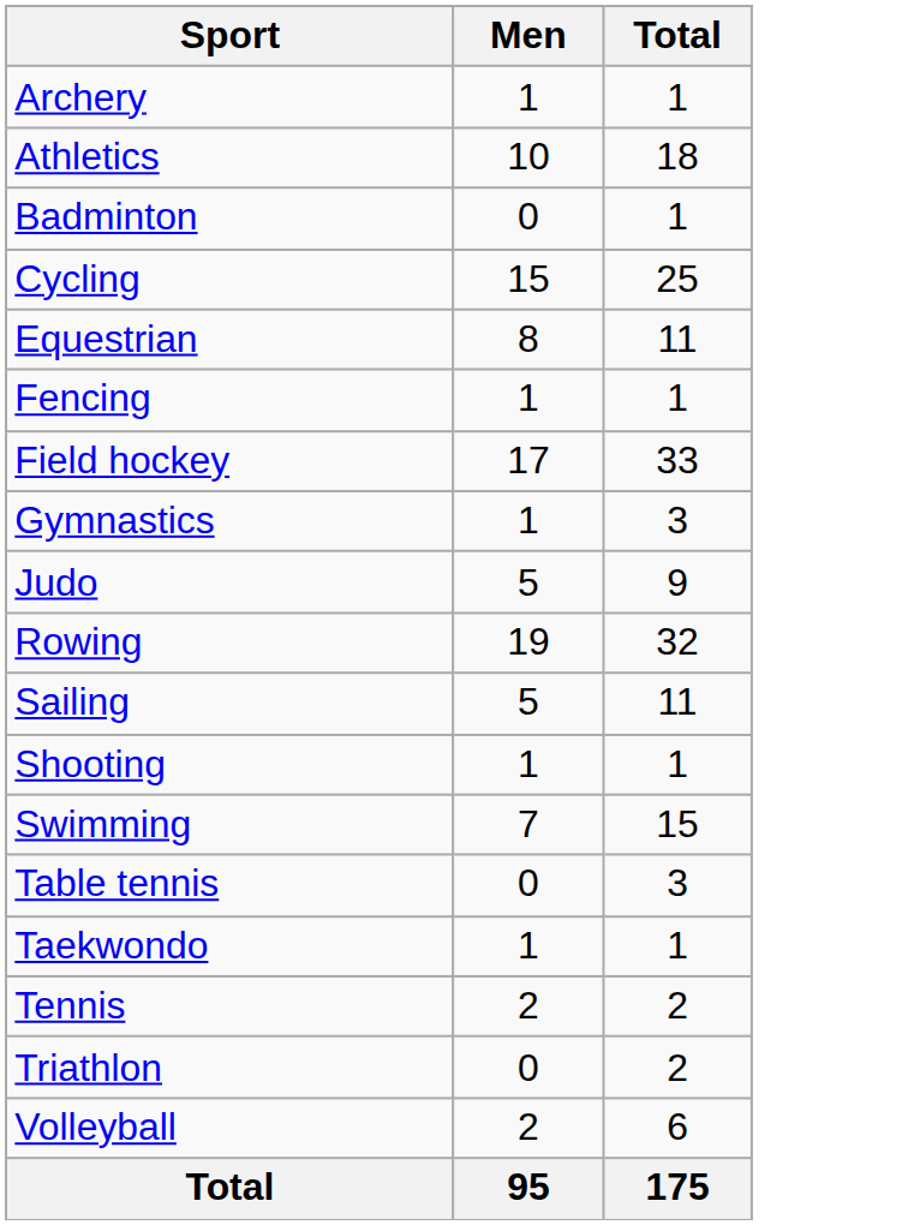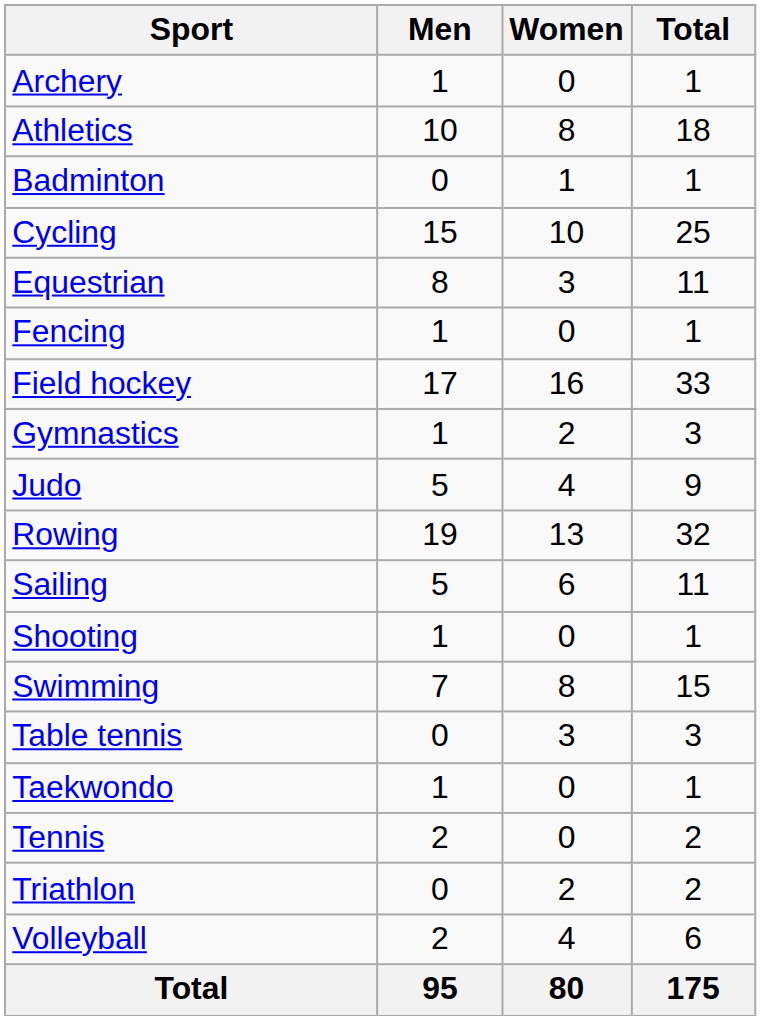 <table class="wikitable sortable" style="text-align:center">
 <tr>
 <th width=180>Sport</th>
 <th width=55>Men</th>
+<th width=55>Women</th>
 <th width=55>Total</th>
 </tr>
 <tr>
 <td align=left><a href='#'>Archery</a></td>
 <td>1</td>
+<td>0</td>
 <td>1</td>
 </tr>
 <tr>
 <td align=left><a href='#'>Athletics</a></td>
 <td>10</td>
+<td>8</td>
 <td>18</td>
 </tr>
 <tr>
 <td align=left><a href='#'>Badminton</a></td>
 <td>0</td>
 <td>1</td>
+<td>1</td>
 </tr>
 <tr>
 <td align=left><a href='#'>Cycling</a></td>
 <td>15</td>
+<td>10</td>
 <td>25</td>
 </tr>
 <tr>
 <td align=left><a href='#'>Equestrian</a></td>
 <td>8</td>
+<td>3</td>
 <td>11</td>
 </tr>
 <tr>
 <td align=left><a href='#'>Fencing</a></td>
 <td>1</td>
+<td>0</td>
 <td>1</td>
 </tr>
 <tr>
 <td align=left><a href='#'>Field hockey</a></td>
 <td>17</td>
+<td>16</td>
 <td>33</td>
 </tr>
 <tr>
 <td align=left><a href='#'>Gymnastics</a></td>
 <td>1</td>
+<td>2</td>
 <td>3</td>
 </tr>
 <tr>
 <td align=left><a href='#'>Judo</a></td>
 <td>5</td>
+<td>4</td>
 <td>9</td>
 </tr>
 <tr>
 <td align=left><a href='#'>Rowing</a></td>
 <td>19</td>
+<td>13</td>
 <td>32</td>
 </tr>
 <tr>
 <td align=left><a href='#'>Sailing</a></td>
 <td>5</td>
+<td>6</td>
 <td>11</td>
 </tr>
 <tr>
 <td align=left><a href='#'>Shooting</a></td>
 <td>1</td>
+<td>0</td>
 <td>1</td>
 </tr>
 <tr>
 <td align=left><a href='#'>Swimming</a></td>
 <td>7</td>
+<td>8</td>
 <td>15</td>
 </tr>
 <tr>
 <td align=left><a href='#'>Table tennis</a></td>
 <td>0</td>
 <td>3</td>
+<td>3</td>
 </tr>
 <tr>
 <td align=left><a href='#'>Taekwondo</a></td>
 <td>1</td>
+<td>0</td>
 <td>1</td>
 </tr>
 <tr>
 <td align=left><a href='#'>Tennis</a></td>
 <td>2</td>
+<td>0</td>
 <td>2</td>
 </tr>
 <tr>
 <td align=left><a href='#'>Triathlon</a></td>
 <td>0</td>
 <td>2</td>
+<td>2</td>
 </tr>
 <tr>
 <td align=left><a href='#'>Volleyball</a></td>
 <td>2</td>
+<td>4</td>
 <td>6</td>
 </tr>
 <tr class="sortbottom">
 <th>Total</th>
 <th>95</th>
+<th>80</th>
 <th>175</th>
 </tr>
 </table>
